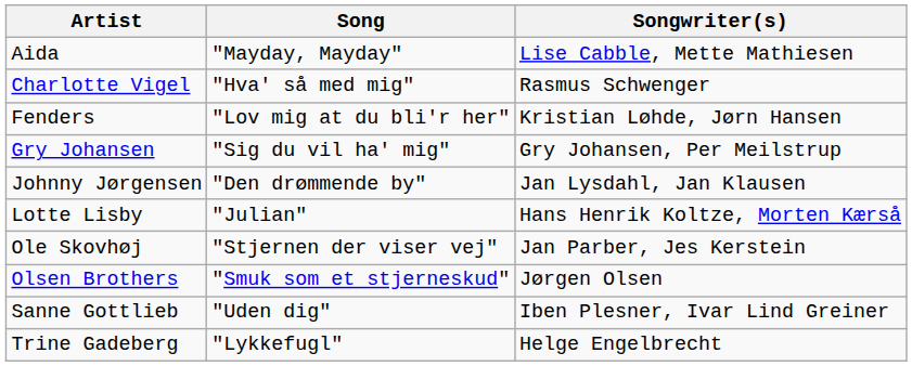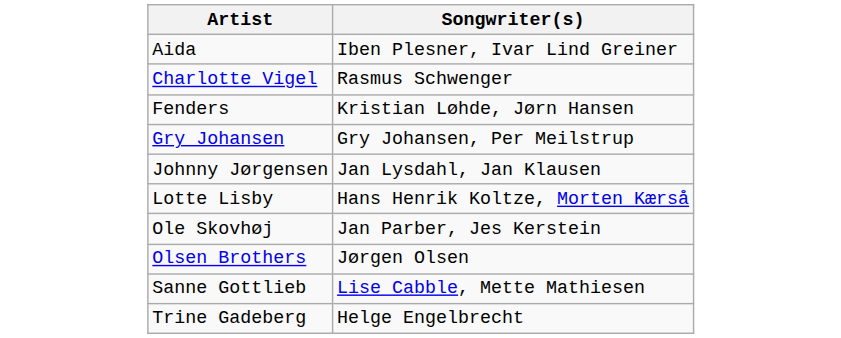 <table class="sortable wikitable" style="margin: 1em auto 1em auto;">
 <tr>
 <th>Artist</th>
-<th>Song</th>
 <th>Songwriter(s)</th>
 </tr>
 <tr>
 <td>Aida</td>
-<td>"Mayday, Mayday"</td>
-<td><a href='#'>Lise Cabble</a>, Mette Mathiesen</td>
+<td>Iben Plesner, Ivar Lind Greiner</td>
 </tr>
 <tr>
 <td><a href='#'>Charlotte Vigel</a></td>
-<td>"Hva' så med mig"</td>
 <td>Rasmus Schwenger</td>
 </tr>
 <tr>
 <td>Fenders</td>
-<td>"Lov mig at du bli'r her"</td>
 <td>Kristian Løhde, Jørn Hansen</td>
 </tr>
 <tr>
 <td><a href='#'>Gry Johansen</a></td>
-<td>"Sig du vil ha' mig"</td>
 <td>Gry Johansen, Per Meilstrup</td>
 </tr>
 <tr>
 <td>Johnny Jørgensen</td>
-<td>"Den drømmende by"</td>
 <td>Jan Lysdahl, Jan Klausen</td>
 </tr>
 <tr>
 <td>Lotte Lisby</td>
-<td>"Julian"</td>
 <td>Hans Henrik Koltze, <a href='#'>Morten Kærså</a></td>
 </tr>
 <tr>
 <td>Ole Skovhøj</td>
-<td>"Stjernen der viser vej"</td>
 <td>Jan Parber, Jes Kerstein</td>
 </tr>
 <tr>
 <td><a href='#'>Olsen Brothers</a></td>
-<td>"<a href='#'>Smuk som et stjerneskud</a>"</td>
 <td>Jørgen Olsen</td>
 </tr>
 <tr>
 <td>Sanne Gottlieb</td>
-<td>"Uden dig"</td>
-<td>Iben Plesner, Ivar Lind Greiner</td>
+<td><a href='#'>Lise Cabble</a>, Mette Mathiesen</td>
 </tr>
 <tr>
 <td>Trine Gadeberg</td>
-<td>"Lykkefugl"</td>
 <td>Helge Engelbrecht</td>
 </tr>
 </table>
